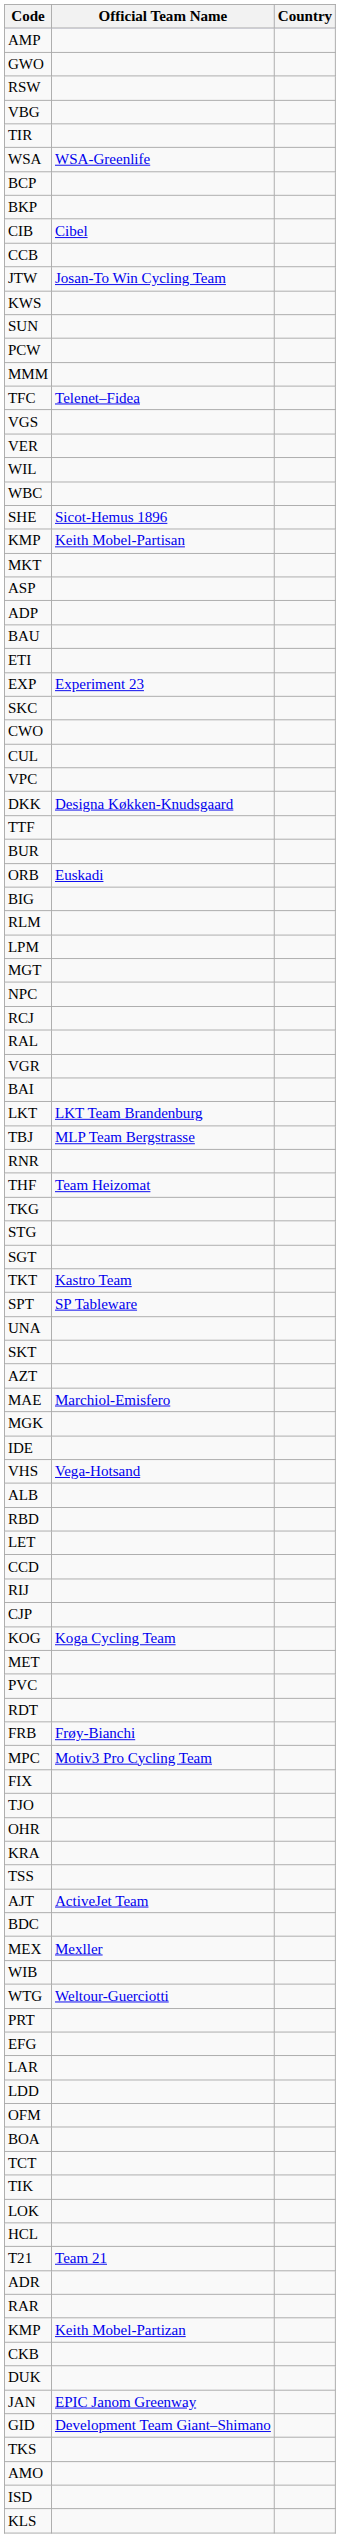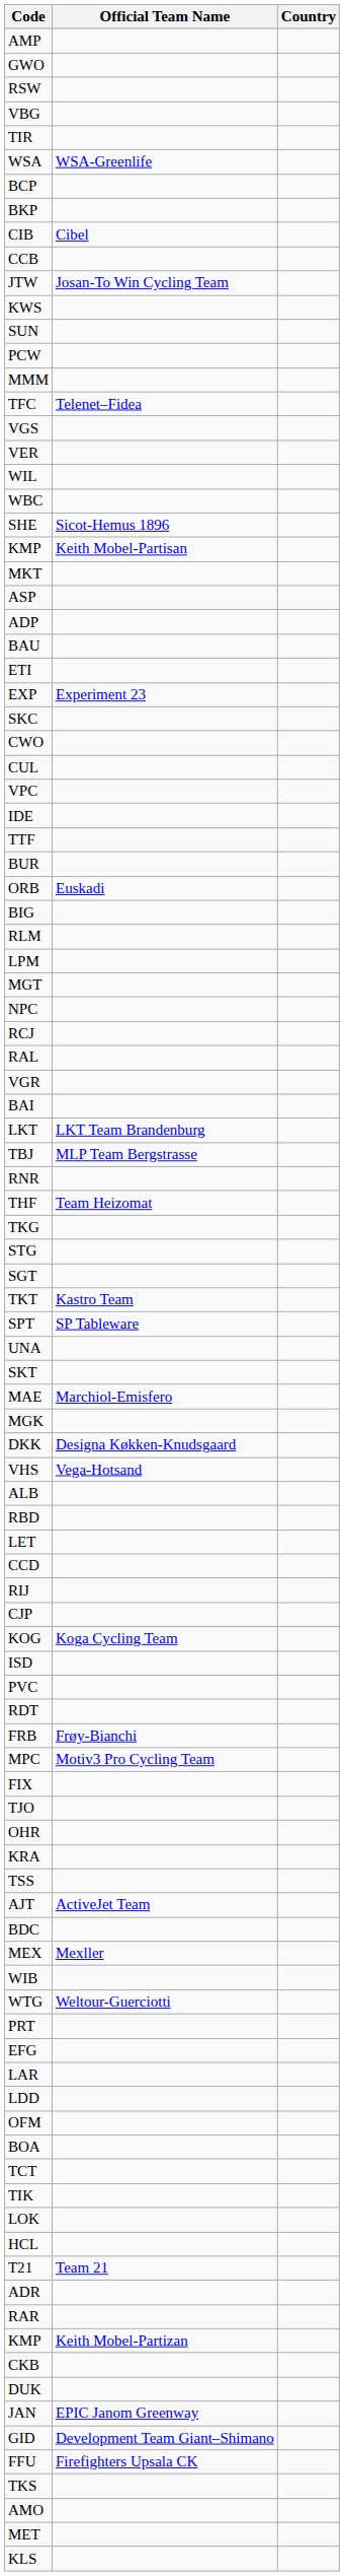 <table class="wikitable">
 <tr style="background:#ccccff;">
 <th>Code</th>
 <th>Official Team Name</th>
 <th>Country</th>
 </tr>
 <tr>
 <td>AMP</td>
 <td></td>
 <td></td>
 </tr>
 <tr>
 <td>GWO</td>
 <td></td>
 <td></td>
 </tr>
 <tr>
 <td>RSW</td>
 <td></td>
 <td></td>
 </tr>
 <tr>
 <td>VBG</td>
 <td></td>
 <td></td>
 </tr>
 <tr>
 <td>TIR</td>
 <td></td>
 <td></td>
 </tr>
 <tr>
 <td>WSA</td>
 <td><a href='#'>WSA-Greenlife</a></td>
 <td></td>
 </tr>
 <tr>
 <td>BCP</td>
 <td></td>
 <td></td>
 </tr>
 <tr>
 <td>BKP</td>
 <td></td>
 <td></td>
 </tr>
 <tr>
 <td>CIB</td>
 <td><a href='#'>Cibel</a></td>
 <td></td>
 </tr>
 <tr>
 <td>CCB</td>
 <td></td>
 <td></td>
 </tr>
 <tr>
 <td>JTW</td>
 <td><a href='#'>Josan-To Win Cycling Team</a></td>
 <td></td>
 </tr>
 <tr>
 <td>KWS</td>
 <td></td>
 <td></td>
 </tr>
 <tr>
 <td>SUN</td>
 <td></td>
 <td></td>
 </tr>
 <tr>
 <td>PCW</td>
 <td></td>
 <td></td>
 </tr>
 <tr>
 <td>MMM</td>
 <td></td>
 <td></td>
 </tr>
 <tr>
 <td>TFC</td>
 <td><a href='#'>Telenet–Fidea</a></td>
 <td></td>
 </tr>
 <tr>
 <td>VGS</td>
 <td></td>
 <td></td>
 </tr>
 <tr>
 <td>VER</td>
 <td></td>
 <td></td>
 </tr>
 <tr>
 <td>WIL</td>
 <td></td>
 <td></td>
 </tr>
 <tr>
 <td>WBC</td>
 <td></td>
 <td></td>
 </tr>
 <tr>
 <td>SHE</td>
 <td><a href='#'>Sicot-Hemus 1896</a></td>
 <td></td>
 </tr>
 <tr>
 <td>KMP</td>
 <td><a href='#'>Keith Mobel-Partisan</a></td>
 <td></td>
 </tr>
 <tr>
 <td>MKT</td>
 <td></td>
 <td></td>
 </tr>
 <tr>
 <td>ASP</td>
 <td></td>
 <td></td>
 </tr>
 <tr>
 <td>ADP</td>
 <td></td>
 <td></td>
 </tr>
 <tr>
 <td>BAU</td>
 <td></td>
 <td></td>
 </tr>
 <tr>
 <td>ETI</td>
 <td></td>
 <td></td>
 </tr>
 <tr>
 <td>EXP</td>
 <td><a href='#'>Experiment 23</a></td>
 <td></td>
 </tr>
 <tr>
 <td>SKC</td>
 <td></td>
 <td></td>
 </tr>
 <tr>
 <td>CWO</td>
 <td></td>
 <td></td>
 </tr>
 <tr>
 <td>CUL</td>
 <td></td>
 <td></td>
 </tr>
 <tr>
 <td>VPC</td>
 <td></td>
 <td></td>
 </tr>
 <tr>
-<td>DKK</td>
-<td><a href='#'>Designa Køkken-Knudsgaard</a></td>
+<td>IDE</td>
+<td></td>
 <td></td>
 </tr>
 <tr>
 <td>TTF</td>
 <td></td>
 <td></td>
 </tr>
 <tr>
 <td>BUR</td>
 <td></td>
 <td></td>
 </tr>
 <tr>
 <td>ORB</td>
 <td><a href='#'>Euskadi</a></td>
 <td></td>
 </tr>
 <tr>
 <td>BIG</td>
 <td></td>
 <td></td>
 </tr>
 <tr>
 <td>RLM</td>
 <td></td>
 <td></td>
 </tr>
 <tr>
 <td>LPM</td>
 <td></td>
 <td></td>
 </tr>
 <tr>
 <td>MGT</td>
 <td></td>
 <td></td>
 </tr>
 <tr>
 <td>NPC</td>
 <td></td>
 <td></td>
 </tr>
 <tr>
 <td>RCJ</td>
 <td></td>
 <td></td>
 </tr>
 <tr>
 <td>RAL</td>
 <td></td>
 <td></td>
 </tr>
 <tr>
 <td>VGR</td>
 <td></td>
 <td></td>
 </tr>
 <tr>
 <td>BAI</td>
 <td></td>
 <td></td>
 </tr>
 <tr>
 <td>LKT</td>
 <td><a href='#'>LKT Team Brandenburg</a></td>
 <td></td>
 </tr>
 <tr>
 <td>TBJ</td>
 <td><a href='#'>MLP Team Bergstrasse</a></td>
 <td></td>
 </tr>
 <tr>
 <td>RNR</td>
 <td></td>
 <td></td>
 </tr>
 <tr>
 <td>THF</td>
 <td><a href='#'>Team Heizomat</a></td>
 <td></td>
 </tr>
 <tr>
 <td>TKG</td>
 <td></td>
 <td></td>
 </tr>
 <tr>
 <td>STG</td>
 <td></td>
 <td></td>
 </tr>
 <tr>
 <td>SGT</td>
 <td></td>
 <td></td>
 </tr>
 <tr>
 <td>TKT</td>
 <td><a href='#'>Kastro Team</a></td>
 <td></td>
 </tr>
 <tr>
 <td>SPT</td>
 <td><a href='#'>SP Tableware</a></td>
 <td></td>
 </tr>
 <tr>
 <td>UNA</td>
 <td></td>
 <td></td>
 </tr>
 <tr>
 <td>SKT</td>
 <td></td>
 <td></td>
 </tr>
 <tr>
-<td>AZT</td>
-<td></td>
-<td></td>
-</tr>
-<tr>
 <td>MAE</td>
 <td><a href='#'>Marchiol-Emisfero</a></td>
 <td></td>
 </tr>
 <tr>
 <td>MGK</td>
 <td></td>
 <td></td>
 </tr>
 <tr>
-<td>IDE</td>
-<td></td>
+<td>DKK</td>
+<td><a href='#'>Designa Køkken-Knudsgaard</a></td>
 <td></td>
 </tr>
 <tr>
 <td>VHS</td>
 <td><a href='#'>Vega-Hotsand</a></td>
 <td></td>
 </tr>
 <tr>
 <td>ALB</td>
 <td></td>
 <td></td>
 </tr>
 <tr>
 <td>RBD</td>
 <td></td>
 <td></td>
 </tr>
 <tr>
 <td>LET</td>
 <td></td>
 <td></td>
 </tr>
 <tr>
 <td>CCD</td>
 <td></td>
 <td></td>
 </tr>
 <tr>
 <td>RIJ</td>
 <td></td>
 <td></td>
 </tr>
 <tr>
 <td>CJP</td>
 <td></td>
 <td></td>
 </tr>
 <tr>
 <td>KOG</td>
 <td><a href='#'>Koga Cycling Team</a></td>
 <td></td>
 </tr>
 <tr>
-<td>MET</td>
+<td>ISD</td>
 <td></td>
 <td></td>
 </tr>
 <tr>
 <td>PVC</td>
 <td></td>
 <td></td>
 </tr>
 <tr>
 <td>RDT</td>
 <td></td>
 <td></td>
 </tr>
 <tr>
 <td>FRB</td>
 <td><a href='#'>Frøy-Bianchi</a></td>
 <td></td>
 </tr>
 <tr>
 <td>MPC</td>
 <td><a href='#'>Motiv3 Pro Cycling Team</a></td>
 <td></td>
 </tr>
 <tr>
 <td>FIX</td>
 <td></td>
 <td></td>
 </tr>
 <tr>
 <td>TJO</td>
 <td></td>
 <td></td>
 </tr>
 <tr>
 <td>OHR</td>
 <td></td>
 <td></td>
 </tr>
 <tr>
 <td>KRA</td>
 <td></td>
 <td></td>
 </tr>
 <tr>
 <td>TSS</td>
 <td></td>
 <td></td>
 </tr>
 <tr>
 <td>AJT</td>
 <td><a href='#'>ActiveJet Team</a></td>
 <td></td>
 </tr>
 <tr>
 <td>BDC</td>
 <td></td>
 <td></td>
 </tr>
 <tr>
 <td>MEX</td>
 <td><a href='#'>Mexller</a></td>
 <td></td>
 </tr>
 <tr>
 <td>WIB</td>
 <td></td>
 <td></td>
 </tr>
 <tr>
 <td>WTG</td>
 <td><a href='#'>Weltour-Guerciotti</a></td>
 <td></td>
 </tr>
 <tr>
 <td>PRT</td>
 <td></td>
 <td></td>
 </tr>
 <tr>
 <td>EFG</td>
 <td></td>
 <td></td>
 </tr>
 <tr>
 <td>LAR</td>
 <td></td>
 <td></td>
 </tr>
 <tr>
 <td>LDD</td>
 <td></td>
 <td></td>
 </tr>
 <tr>
 <td>OFM</td>
 <td></td>
 <td></td>
 </tr>
 <tr>
 <td>BOA</td>
 <td></td>
 <td></td>
 </tr>
 <tr>
 <td>TCT</td>
 <td></td>
 <td></td>
 </tr>
 <tr>
 <td>TIK</td>
 <td></td>
 <td></td>
 </tr>
 <tr>
 <td>LOK</td>
 <td></td>
 <td></td>
 </tr>
 <tr>
 <td>HCL</td>
 <td></td>
 <td></td>
 </tr>
 <tr>
 <td>T21</td>
 <td><a href='#'>Team 21</a></td>
 <td></td>
 </tr>
 <tr>
 <td>ADR</td>
 <td></td>
 <td></td>
 </tr>
 <tr>
 <td>RAR</td>
 <td></td>
 <td></td>
 </tr>
 <tr>
 <td>KMP</td>
 <td><a href='#'>Keith Mobel-Partizan</a></td>
 <td></td>
 </tr>
 <tr>
 <td>CKB</td>
 <td></td>
 <td></td>
 </tr>
 <tr>
 <td>DUK</td>
 <td></td>
 <td></td>
 </tr>
 <tr>
 <td>JAN</td>
 <td><a href='#'>EPIC Janom Greenway</a></td>
 <td></td>
 </tr>
 <tr>
 <td>GID</td>
 <td><a href='#'>Development Team Giant–Shimano</a></td>
 <td></td>
 </tr>
 <tr>
+<td>FFU</td>
+<td><a href='#'>Firefighters Upsala CK</a></td>
+<td></td>
+</tr>
+<tr>
 <td>TKS</td>
 <td></td>
 <td></td>
 </tr>
 <tr>
 <td>AMO</td>
 <td></td>
 <td></td>
 </tr>
 <tr>
-<td>ISD</td>
+<td>MET</td>
 <td></td>
 <td></td>
 </tr>
 <tr>
 <td>KLS</td>
 <td></td>
 <td></td>
 </tr>
 </table>
